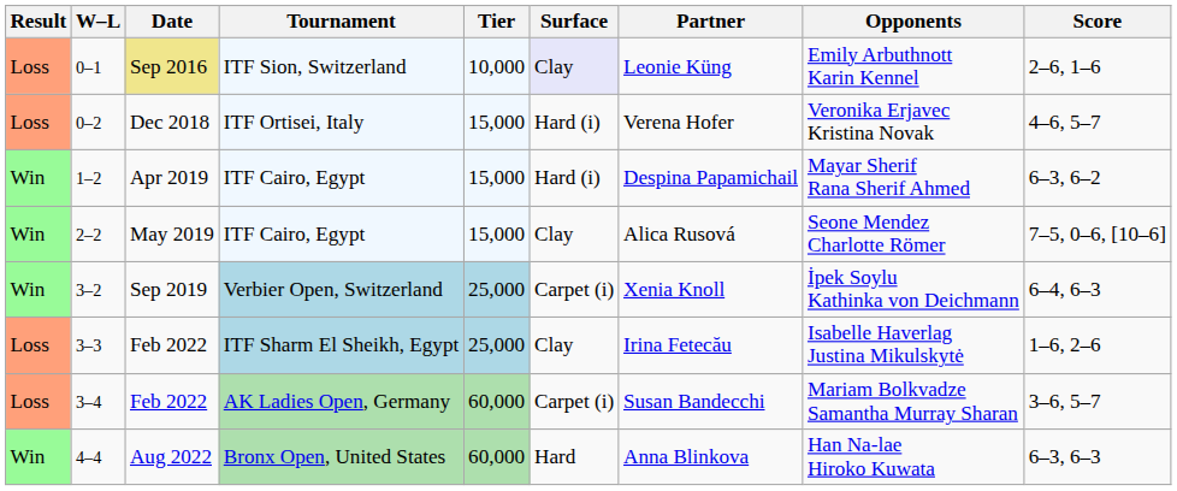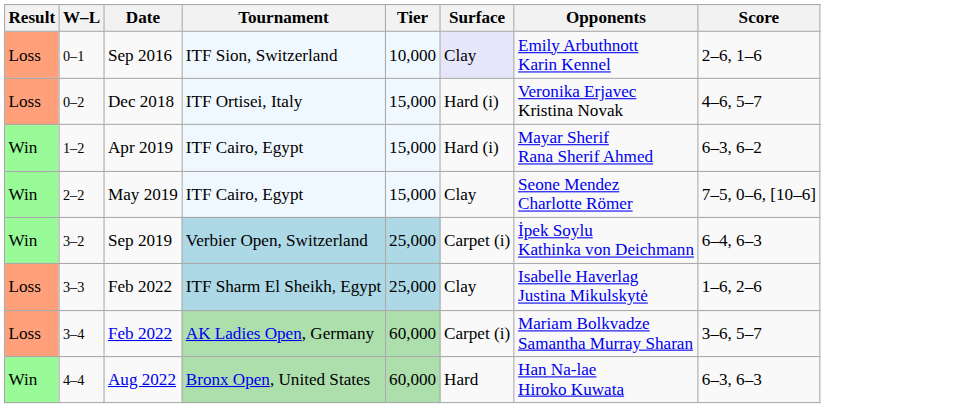 <table class="sortable wikitable">
 <tr>
 <th>Result</th>
 <th class="unsortable">W–L</th>
 <th>Date</th>
 <th>Tournament</th>
 <th>Tier</th>
 <th>Surface</th>
-<th>Partner</th>
 <th>Opponents</th>
 <th class="unsortable">Score</th>
 </tr>
 <tr>
 <td bgcolor="FFA07A">Loss</td>
 <td><small>0–1</small></td>
-<td style="background: khaki;">Sep 2016</td>
+<td>Sep 2016</td>
 <td bgcolor=#f0f8ff>ITF Sion, Switzerland</td>
 <td bgcolor=#f0f8ff>10,000</td>
 <td style="background: lavender;">Clay</td>
-<td> <a href='#'>Leonie Küng</a></td>
 <td> <a href='#'>Emily Arbuthnott</a> <br>  <a href='#'>Karin Kennel</a></td>
 <td>2–6, 1–6</td>
 </tr>
 <tr>
 <td bgcolor="FFA07A">Loss</td>
 <td><small>0–2</small></td>
 <td>Dec 2018</td>
 <td bgcolor=#f0f8ff>ITF Ortisei, Italy</td>
 <td bgcolor=#f0f8ff>15,000</td>
 <td>Hard (i)</td>
-<td> Verena Hofer</td>
 <td> <a href='#'>Veronika Erjavec</a> <br>  Kristina Novak</td>
 <td>4–6, 5–7</td>
 </tr>
 <tr>
 <td style="background:#98fb98;">Win</td>
 <td><small>1–2</small></td>
 <td>Apr 2019</td>
 <td bgcolor=#f0f8ff>ITF Cairo, Egypt</td>
 <td bgcolor=#f0f8ff>15,000</td>
 <td>Hard (i)</td>
-<td> <a href='#'>Despina Papamichail</a></td>
 <td> <a href='#'>Mayar Sherif</a> <br>  <a href='#'>Rana Sherif Ahmed</a></td>
 <td>6–3, 6–2</td>
 </tr>
 <tr>
 <td style="background:#98fb98;">Win</td>
 <td><small>2–2</small></td>
 <td>May 2019</td>
 <td bgcolor=#f0f8ff>ITF Cairo, Egypt</td>
 <td bgcolor=#f0f8ff>15,000</td>
 <td>Clay</td>
-<td> Alica Rusová</td>
 <td> <a href='#'>Seone Mendez</a> <br>  <a href='#'>Charlotte Römer</a></td>
 <td>7–5, 0–6, [10–6]</td>
 </tr>
 <tr>
 <td style="background:#98fb98;">Win</td>
 <td><small>3–2</small></td>
 <td>Sep 2019</td>
 <td style="background:lightblue;">Verbier Open, Switzerland</td>
 <td style="background:lightblue;">25,000</td>
 <td>Carpet (i)</td>
-<td> <a href='#'>Xenia Knoll</a></td>
 <td> <a href='#'>İpek Soylu</a> <br>  <a href='#'>Kathinka von Deichmann</a></td>
 <td>6–4, 6–3</td>
 </tr>
 <tr>
 <td bgcolor="FFA07A">Loss</td>
 <td><small>3–3</small></td>
 <td>Feb 2022</td>
 <td style="background:lightblue;">ITF Sharm El Sheikh, Egypt</td>
 <td style="background:lightblue;">25,000</td>
 <td>Clay</td>
-<td> <a href='#'>Irina Fetecău</a></td>
 <td> <a href='#'>Isabelle Haverlag</a> <br>  <a href='#'>Justina Mikulskytė</a></td>
 <td>1–6, 2–6</td>
 </tr>
 <tr>
 <td style="background:#ffa07a;">Loss</td>
 <td><small>3–4</small></td>
 <td><a href='#'>Feb 2022</a></td>
 <td bgcolor=addfad><a href='#'>AK Ladies Open</a>, Germany</td>
 <td bgcolor=addfad>60,000</td>
 <td>Carpet (i)</td>
-<td> <a href='#'>Susan Bandecchi</a></td>
 <td> <a href='#'>Mariam Bolkvadze</a> <br>  <a href='#'>Samantha Murray Sharan</a></td>
 <td>3–6, 5–7</td>
 </tr>
 <tr>
 <td style="background:#98fb98;">Win</td>
 <td><small>4–4</small></td>
 <td><a href='#'>Aug 2022</a></td>
 <td bgcolor=addfad><a href='#'>Bronx Open</a>, United States</td>
 <td bgcolor=addfad>60,000</td>
 <td>Hard</td>
-<td> <a href='#'>Anna Blinkova</a></td>
 <td> <a href='#'>Han Na-lae</a> <br>  <a href='#'>Hiroko Kuwata</a></td>
 <td>6–3, 6–3</td>
 </tr>
 </table>
